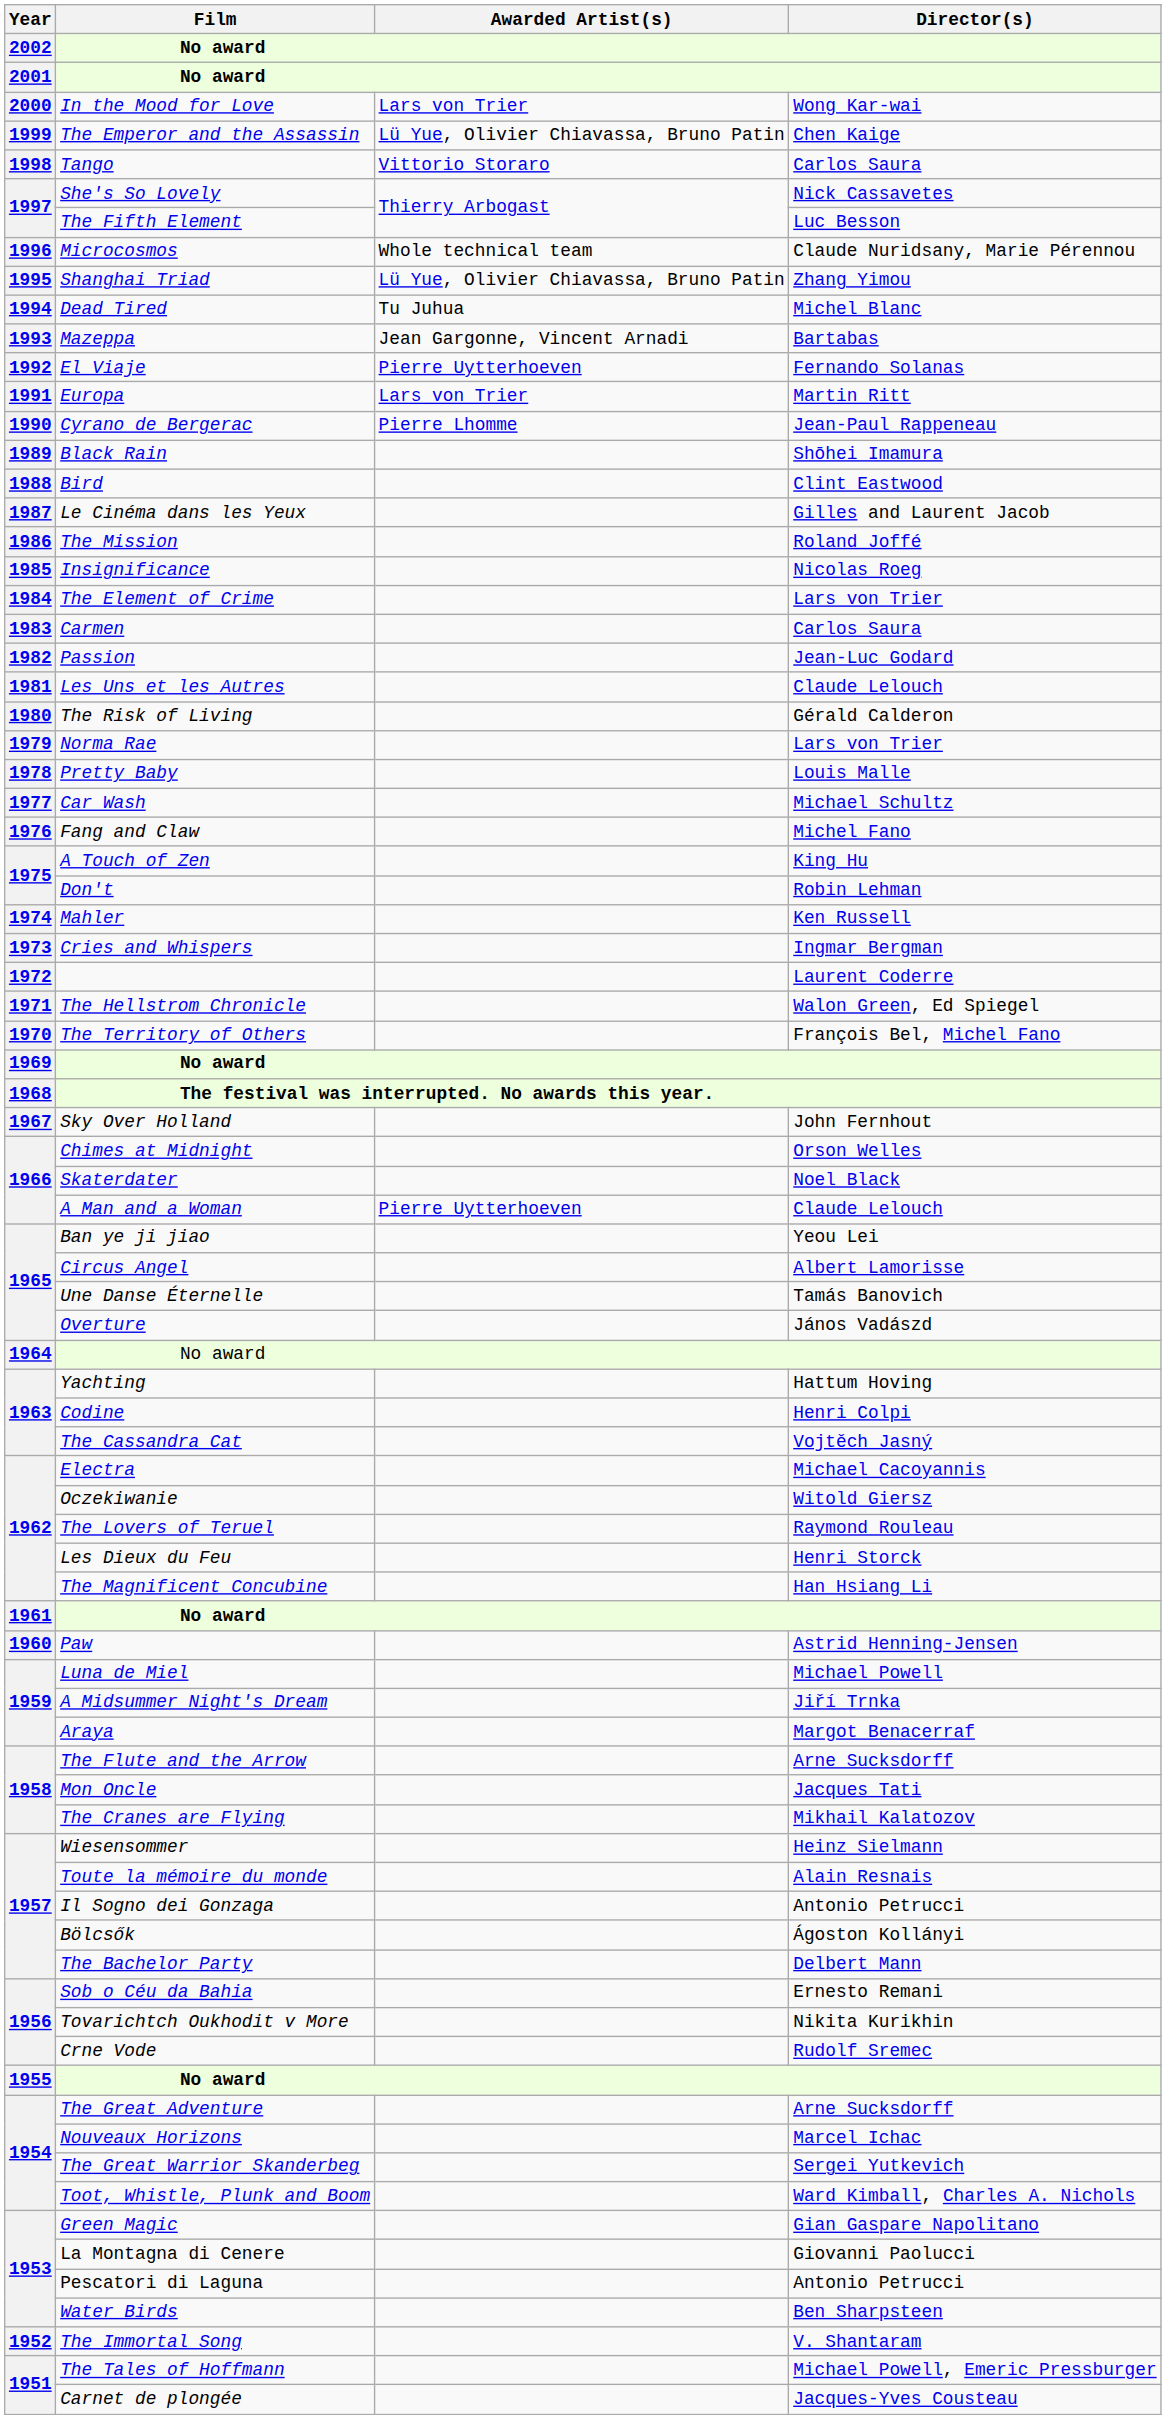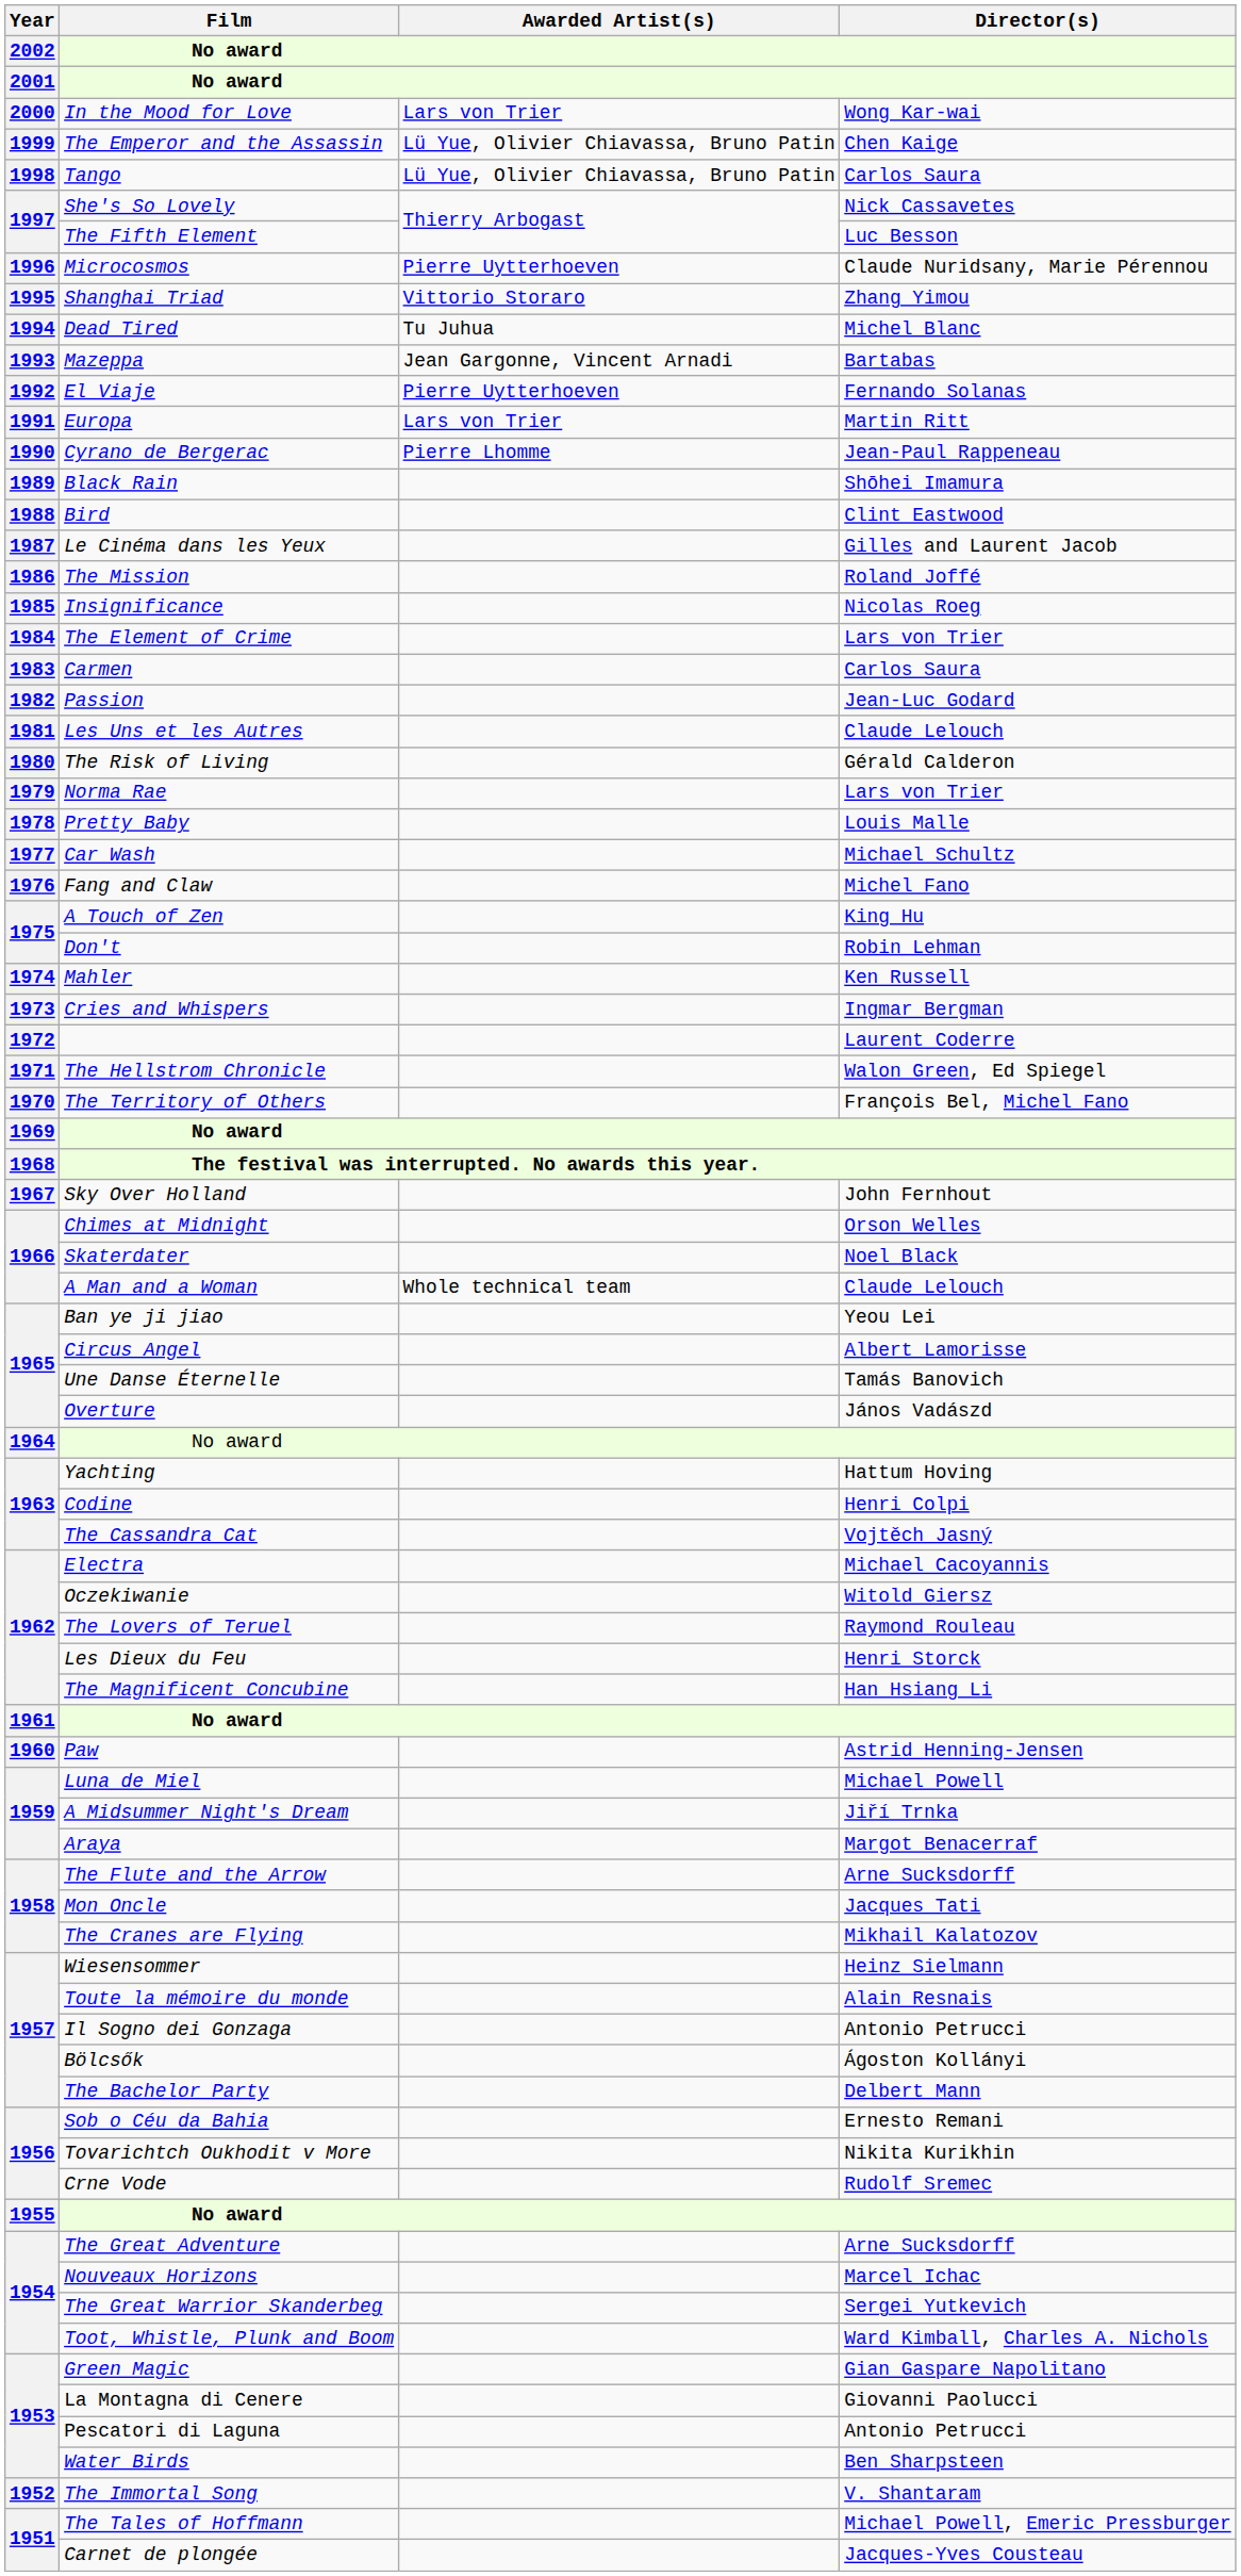 <table class="wikitable">
 <tr>
 <th>Year</th>
 <th>Film</th>
 <th>Awarded Artist(s)</th>
 <th>Director(s)</th>
 </tr>
 <tr>
 <th><a href='#'>2002</a></th>
 <td colspan="3" style="padding-left:90px; background-color:#EFD" data-sort-value="Ω"><strong>No award</strong></td>
 </tr>
 <tr>
 <th><a href='#'>2001</a></th>
 <td colspan="3" style="padding-left:90px; background-color:#EFD" data-sort-value="Ω"><strong>No award</strong></td>
 </tr>
 <tr>
 <th><a href='#'>2000</a></th>
 <td><em><a href='#'>In the Mood for Love</a></em></td>
 <td><a href='#'>Lars von Trier</a></td>
 <td><a href='#'>Wong Kar-wai</a></td>
 </tr>
 <tr>
 <th><a href='#'>1999</a></th>
 <td><em><a href='#'>The Emperor and the Assassin</a></em></td>
 <td><a href='#'>Lü Yue</a>, Olivier Chiavassa, Bruno Patin</td>
 <td><a href='#'>Chen Kaige</a></td>
 </tr>
 <tr>
 <th><a href='#'>1998</a></th>
 <td><em><a href='#'>Tango</a></em></td>
-<td><a href='#'>Vittorio Storaro</a></td>
+<td><a href='#'>Lü Yue</a>, Olivier Chiavassa, Bruno Patin</td>
 <td><a href='#'>Carlos Saura</a></td>
 </tr>
 <tr>
 <th rowspan="2"><a href='#'>1997</a></th>
 <td><em><a href='#'>She's So Lovely</a></em></td>
 <td rowspan=2><a href='#'>Thierry Arbogast</a></td>
 <td><a href='#'>Nick Cassavetes</a></td>
 </tr>
 <tr>
 <td><em><a href='#'>The Fifth Element</a></em></td>
 <td><a href='#'>Luc Besson</a></td>
 </tr>
 <tr>
 <th><a href='#'>1996</a></th>
 <td><em><a href='#'>Microcosmos</a></em></td>
-<td>Whole technical team</td>
+<td><a href='#'>Pierre Uytterhoeven</a></td>
 <td>Claude Nuridsany, Marie Pérennou</td>
 </tr>
 <tr>
 <th><a href='#'>1995</a></th>
 <td><em><a href='#'>Shanghai Triad</a></em></td>
-<td><a href='#'>Lü Yue</a>, Olivier Chiavassa, Bruno Patin</td>
+<td><a href='#'>Vittorio Storaro</a></td>
 <td><a href='#'>Zhang Yimou</a></td>
 </tr>
 <tr>
 <th><a href='#'>1994</a></th>
 <td><em><a href='#'>Dead Tired</a></em></td>
 <td>Tu Juhua</td>
 <td><a href='#'>Michel Blanc</a></td>
 </tr>
 <tr>
 <th><a href='#'>1993</a></th>
 <td><em><a href='#'>Mazeppa</a></em></td>
 <td>Jean Gargonne, Vincent Arnadi</td>
 <td><a href='#'>Bartabas</a></td>
 </tr>
 <tr>
 <th><a href='#'>1992</a></th>
 <td><em><a href='#'>El Viaje</a></em></td>
 <td><a href='#'>Pierre Uytterhoeven</a></td>
 <td><a href='#'>Fernando Solanas</a></td>
 </tr>
 <tr>
 <th><a href='#'>1991</a></th>
 <td><em><a href='#'>Europa</a></em></td>
 <td><a href='#'>Lars von Trier</a></td>
 <td><a href='#'>Martin Ritt</a></td>
 </tr>
 <tr>
 <th><a href='#'>1990</a></th>
 <td><em><a href='#'>Cyrano de Bergerac</a></em></td>
 <td><a href='#'>Pierre Lhomme</a></td>
 <td><a href='#'>Jean-Paul Rappeneau</a></td>
 </tr>
 <tr>
 <th><a href='#'>1989</a></th>
 <td><em><a href='#'>Black Rain</a></em></td>
 <td></td>
 <td><a href='#'>Shōhei Imamura</a></td>
 </tr>
 <tr>
 <th><a href='#'>1988</a></th>
 <td><em><a href='#'>Bird</a></em></td>
 <td></td>
 <td><a href='#'>Clint Eastwood</a></td>
 </tr>
 <tr>
 <th><a href='#'>1987</a></th>
 <td><em>Le Cinéma dans les Yeux</em></td>
 <td></td>
 <td><a href='#'>Gilles</a> and Laurent Jacob</td>
 </tr>
 <tr>
 <th><a href='#'>1986</a></th>
 <td><em><a href='#'>The Mission</a></em></td>
 <td></td>
 <td><a href='#'>Roland Joffé</a></td>
 </tr>
 <tr>
 <th><a href='#'>1985</a></th>
 <td><em><a href='#'>Insignificance</a></em></td>
 <td></td>
 <td><a href='#'>Nicolas Roeg</a></td>
 </tr>
 <tr>
 <th><a href='#'>1984</a></th>
 <td><em><a href='#'>The Element of Crime</a></em></td>
 <td></td>
 <td><a href='#'>Lars von Trier</a></td>
 </tr>
 <tr>
 <th><a href='#'>1983</a></th>
 <td><em><a href='#'>Carmen</a></em></td>
 <td></td>
 <td><a href='#'>Carlos Saura</a></td>
 </tr>
 <tr>
 <th><a href='#'>1982</a></th>
 <td><em><a href='#'>Passion</a></em></td>
 <td></td>
 <td><a href='#'>Jean-Luc Godard</a></td>
 </tr>
 <tr>
 <th><a href='#'>1981</a></th>
 <td><em><a href='#'>Les Uns et les Autres</a></em></td>
 <td></td>
 <td><a href='#'>Claude Lelouch</a></td>
 </tr>
 <tr>
 <th><a href='#'>1980</a></th>
 <td><em>The Risk of Living</em></td>
 <td></td>
 <td>Gérald Calderon</td>
 </tr>
 <tr>
 <th><a href='#'>1979</a></th>
 <td><em><a href='#'>Norma Rae</a></em></td>
 <td></td>
 <td><a href='#'>Lars von Trier</a></td>
 </tr>
 <tr>
 <th><a href='#'>1978</a></th>
 <td><em><a href='#'>Pretty Baby</a></em></td>
 <td></td>
 <td><a href='#'>Louis Malle</a></td>
 </tr>
 <tr>
 <th><a href='#'>1977</a></th>
 <td><em><a href='#'>Car Wash</a></em></td>
 <td></td>
 <td><a href='#'>Michael Schultz</a></td>
 </tr>
 <tr>
 <th><a href='#'>1976</a></th>
 <td><em>Fang and Claw</em></td>
 <td></td>
 <td><a href='#'>Michel Fano</a></td>
 </tr>
 <tr>
 <th rowspan="2"><a href='#'>1975</a></th>
 <td><em><a href='#'>A Touch of Zen</a></em></td>
 <td></td>
 <td><a href='#'>King Hu</a></td>
 </tr>
 <tr>
 <td><em><a href='#'>Don't</a></em></td>
 <td></td>
 <td><a href='#'>Robin Lehman</a></td>
 </tr>
 <tr>
 <th><a href='#'>1974</a></th>
 <td><em><a href='#'>Mahler</a></em></td>
 <td></td>
 <td><a href='#'>Ken Russell</a></td>
 </tr>
 <tr>
 <th><a href='#'>1973</a></th>
 <td><em><a href='#'>Cries and Whispers</a></em></td>
 <td></td>
 <td><a href='#'>Ingmar Bergman</a></td>
 </tr>
 <tr>
 <th><a href='#'>1972</a></th>
 <td><em></em></td>
 <td></td>
 <td><a href='#'>Laurent Coderre</a></td>
 </tr>
 <tr>
 <th><a href='#'>1971</a></th>
 <td><em><a href='#'>The Hellstrom Chronicle</a></em></td>
 <td></td>
 <td><a href='#'>Walon Green</a>, Ed Spiegel</td>
 </tr>
 <tr>
 <th><a href='#'>1970</a></th>
 <td><em><a href='#'>The Territory of Others</a></em></td>
 <td></td>
 <td>François Bel, <a href='#'>Michel Fano</a></td>
 </tr>
 <tr>
 <th><a href='#'>1969</a></th>
 <td colspan="3" style="padding-left:90px; background-color:#EFD" data-sort-value="Ω"><strong>No award</strong></td>
 </tr>
 <tr>
 <th><a href='#'>1968</a></th>
 <td colspan="3" style="padding-left:90px; background-color:#EFD" data-sort-value="Ω"><strong>The festival was interrupted. No awards this year.</strong></td>
 </tr>
 <tr>
 <th><a href='#'>1967</a></th>
 <td><em>Sky Over Holland</em></td>
 <td></td>
 <td>John Fernhout</td>
 </tr>
 <tr>
 <th rowspan="3"><a href='#'>1966</a></th>
 <td><em><a href='#'>Chimes at Midnight</a></em></td>
 <td></td>
 <td><a href='#'>Orson Welles</a></td>
 </tr>
 <tr>
 <td><em><a href='#'>Skaterdater</a></em></td>
 <td></td>
 <td><a href='#'>Noel Black</a></td>
 </tr>
 <tr>
 <td><em><a href='#'>A Man and a Woman</a></em></td>
-<td><a href='#'>Pierre Uytterhoeven</a></td>
+<td>Whole technical team</td>
 <td><a href='#'>Claude Lelouch</a></td>
 </tr>
 <tr>
 <th rowspan="4"><a href='#'>1965</a></th>
 <td><em>Ban ye ji jiao</em></td>
 <td></td>
 <td>Yeou Lei</td>
 </tr>
 <tr>
 <td><em><a href='#'>Circus Angel</a></em></td>
 <td></td>
 <td><a href='#'>Albert Lamorisse</a></td>
 </tr>
 <tr>
 <td><em>Une Danse Éternelle</em></td>
 <td></td>
 <td>Tamás Banovich</td>
 </tr>
 <tr>
 <td><em><a href='#'>Overture</a></em></td>
 <td></td>
 <td>János Vadászd</td>
 </tr>
 <tr>
 <th><a href='#'>1964</a></th>
 <td colspan="3" style="padding-left:90px; background-color:#EFD" data-sort-value="Ω">No award</td>
 </tr>
 <tr>
 <th rowspan="3"><a href='#'>1963</a></th>
 <td><em>Yachting</em></td>
 <td></td>
 <td>Hattum Hoving</td>
 </tr>
 <tr>
 <td><em><a href='#'>Codine</a></em></td>
 <td></td>
 <td><a href='#'>Henri Colpi</a></td>
 </tr>
 <tr>
 <td><em><a href='#'>The Cassandra Cat</a></em></td>
 <td></td>
 <td><a href='#'>Vojtěch Jasný</a></td>
 </tr>
 <tr>
 <th rowspan="5"><a href='#'>1962</a></th>
 <td><em><a href='#'>Electra</a></em></td>
 <td></td>
 <td><a href='#'>Michael Cacoyannis</a></td>
 </tr>
 <tr>
 <td><em>Oczekiwanie</em></td>
 <td></td>
 <td><a href='#'>Witold Giersz</a></td>
 </tr>
 <tr>
 <td><em><a href='#'>The Lovers of Teruel</a></em></td>
 <td></td>
 <td><a href='#'>Raymond Rouleau</a></td>
 </tr>
 <tr>
 <td><em>Les Dieux du Feu</em></td>
 <td></td>
 <td><a href='#'>Henri Storck</a></td>
 </tr>
 <tr>
 <td><em><a href='#'>The Magnificent Concubine</a></em></td>
 <td></td>
 <td><a href='#'>Han Hsiang Li</a></td>
 </tr>
 <tr>
 <th><a href='#'>1961</a></th>
 <td colspan="3" style="padding-left:90px; background-color:#EFD" data-sort-value="Ω"><strong>No award</strong></td>
 </tr>
 <tr>
 <th><a href='#'>1960</a></th>
 <td><em><a href='#'>Paw</a></em></td>
 <td></td>
 <td><a href='#'>Astrid Henning-Jensen</a></td>
 </tr>
 <tr>
 <th rowspan="3"><a href='#'>1959</a></th>
 <td><em><a href='#'>Luna de Miel</a></em></td>
 <td></td>
 <td><a href='#'>Michael Powell</a></td>
 </tr>
 <tr>
 <td><em><a href='#'>A Midsummer Night's Dream</a></em></td>
 <td></td>
 <td><a href='#'>Jiří Trnka</a></td>
 </tr>
 <tr>
 <td><em><a href='#'>Araya</a></em></td>
 <td></td>
 <td><a href='#'>Margot Benacerraf</a></td>
 </tr>
 <tr>
 <th rowspan="3"><a href='#'>1958</a></th>
 <td><em><a href='#'>The Flute and the Arrow</a></em></td>
 <td></td>
 <td><a href='#'>Arne Sucksdorff</a></td>
 </tr>
 <tr>
 <td><em><a href='#'>Mon Oncle</a></em></td>
 <td></td>
 <td><a href='#'>Jacques Tati</a></td>
 </tr>
 <tr>
 <td><em><a href='#'>The Cranes are Flying</a></em></td>
 <td></td>
 <td><a href='#'>Mikhail Kalatozov</a></td>
 </tr>
 <tr>
 <th rowspan="5"><a href='#'>1957</a></th>
 <td><em>Wiesensommer</em></td>
 <td></td>
 <td><a href='#'>Heinz Sielmann</a></td>
 </tr>
 <tr>
 <td><em><a href='#'>Toute la mémoire du monde</a></em></td>
 <td></td>
 <td><a href='#'>Alain Resnais</a></td>
 </tr>
 <tr>
 <td><em>Il Sogno dei Gonzaga</em></td>
 <td></td>
 <td>Antonio Petrucci</td>
 </tr>
 <tr>
 <td><em>Bölcsők</em></td>
 <td></td>
 <td>Ágoston Kollányi</td>
 </tr>
 <tr>
 <td><em><a href='#'>The Bachelor Party</a></em></td>
 <td></td>
 <td><a href='#'>Delbert Mann</a></td>
 </tr>
 <tr>
 <th rowspan="3"><a href='#'>1956</a></th>
 <td><em><a href='#'>Sob o Céu da Bahia</a></em></td>
 <td></td>
 <td>Ernesto Remani</td>
 </tr>
 <tr>
 <td><em>Tovarichtch Oukhodit v More</em></td>
 <td></td>
 <td>Nikita Kurikhin</td>
 </tr>
 <tr>
 <td><em>Crne Vode</em></td>
 <td></td>
 <td><a href='#'>Rudolf Sremec</a></td>
 </tr>
 <tr>
 <th><a href='#'>1955</a></th>
 <td colspan="3" style="padding-left:90px; background-color:#EFD" data-sort-value="Ω"><strong>No award</strong></td>
 </tr>
 <tr>
 <th rowspan="4"><a href='#'>1954</a></th>
 <td><em><a href='#'>The Great Adventure</a></em></td>
 <td></td>
 <td><a href='#'>Arne Sucksdorff</a></td>
 </tr>
 <tr>
 <td><em><a href='#'>Nouveaux Horizons</a></em></td>
 <td></td>
 <td><a href='#'>Marcel Ichac</a></td>
 </tr>
 <tr>
 <td><em><a href='#'>The Great Warrior Skanderbeg</a></em></td>
 <td></td>
 <td><a href='#'>Sergei Yutkevich</a></td>
 </tr>
 <tr>
 <td><em><a href='#'>Toot, Whistle, Plunk and Boom</a></em></td>
 <td></td>
 <td><a href='#'>Ward Kimball</a>, <a href='#'>Charles A. Nichols</a></td>
 </tr>
 <tr>
 <th rowspan="4"><a href='#'>1953</a></th>
 <td><em><a href='#'>Green Magic</a></em></td>
 <td></td>
 <td><a href='#'>Gian Gaspare Napolitano</a></td>
 </tr>
 <tr>
 <td>La Montagna di Cenere</td>
 <td></td>
 <td>Giovanni Paolucci</td>
 </tr>
 <tr>
 <td>Pescatori di Laguna</td>
 <td></td>
 <td>Antonio Petrucci</td>
 </tr>
 <tr>
 <td><em><a href='#'>Water Birds</a></em></td>
 <td></td>
 <td><a href='#'>Ben Sharpsteen</a></td>
 </tr>
 <tr>
 <th><a href='#'>1952</a></th>
 <td><em><a href='#'>The Immortal Song</a></em></td>
 <td></td>
 <td><a href='#'>V. Shantaram</a></td>
 </tr>
 <tr>
 <th rowspan="2"><a href='#'>1951</a></th>
 <td><em><a href='#'>The Tales of Hoffmann</a></em></td>
 <td></td>
 <td><a href='#'>Michael Powell</a>, <a href='#'>Emeric Pressburger</a></td>
 </tr>
 <tr>
 <td><em>Carnet de plongée</em></td>
 <td></td>
 <td><a href='#'>Jacques-Yves Cousteau</a></td>
 </tr>
 </table>
